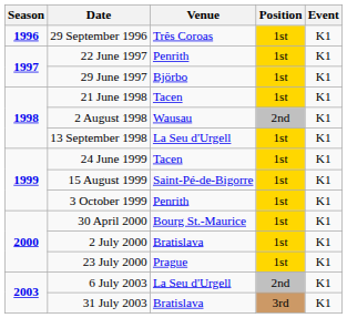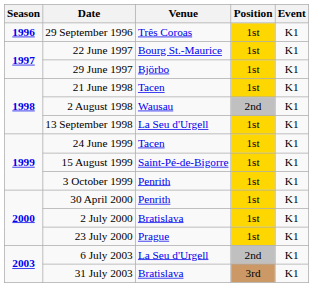 <table class="wikitable" style="text-align:center; font-size:95%;">
 <tr>
 <th>Season</th>
 <th>Date</th>
 <th>Venue</th>
 <th>Position</th>
 <th>Event</th>
 </tr>
 <tr>
 <td><strong><a href='#'>1996</a></strong></td>
 <td align=right>29 September 1996</td>
 <td align=left><a href='#'>Três Coroas</a></td>
 <td bgcolor=gold>1st</td>
 <td>K1</td>
 </tr>
 <tr>
 <td rowspan=2><strong><a href='#'>1997</a></strong></td>
 <td align=right>22 June 1997</td>
-<td align=left><a href='#'>Penrith</a></td>
+<td align=left><a href='#'>Bourg St.-Maurice</a></td>
 <td bgcolor=gold>1st</td>
 <td>K1</td>
 </tr>
 <tr>
 <td align=right>29 June 1997</td>
 <td align=left><a href='#'>Björbo</a></td>
 <td bgcolor=gold>1st</td>
 <td>K1</td>
 </tr>
 <tr>
 <td rowspan=3><strong><a href='#'>1998</a></strong></td>
 <td align=right>21 June 1998</td>
 <td align=left><a href='#'>Tacen</a></td>
 <td bgcolor=gold>1st</td>
 <td>K1</td>
 </tr>
 <tr>
 <td align=right>2 August 1998</td>
 <td align=left><a href='#'>Wausau</a></td>
 <td bgcolor=silver>2nd</td>
 <td>K1</td>
 </tr>
 <tr>
 <td align=right>13 September 1998</td>
 <td align=left><a href='#'>La Seu d'Urgell</a></td>
 <td bgcolor=gold>1st</td>
 <td>K1</td>
 </tr>
 <tr>
 <td rowspan=3><strong><a href='#'>1999</a></strong></td>
 <td align=right>24 June 1999</td>
 <td align=left><a href='#'>Tacen</a></td>
 <td bgcolor=gold>1st</td>
 <td>K1</td>
 </tr>
 <tr>
 <td align=right>15 August 1999</td>
 <td align=left><a href='#'>Saint-Pé-de-Bigorre</a></td>
 <td bgcolor=gold>1st</td>
 <td>K1</td>
 </tr>
 <tr>
 <td align=right>3 October 1999</td>
 <td align=left><a href='#'>Penrith</a></td>
 <td bgcolor=gold>1st</td>
 <td>K1</td>
 </tr>
 <tr>
 <td rowspan=3><strong><a href='#'>2000</a></strong></td>
 <td align=right>30 April 2000</td>
-<td align=left><a href='#'>Bourg St.-Maurice</a></td>
+<td align=left><a href='#'>Penrith</a></td>
 <td bgcolor=gold>1st</td>
 <td>K1</td>
 </tr>
 <tr>
 <td align=right>2 July 2000</td>
 <td align=left><a href='#'>Bratislava</a></td>
 <td bgcolor=gold>1st</td>
 <td>K1</td>
 </tr>
 <tr>
 <td align=right>23 July 2000</td>
 <td align=left><a href='#'>Prague</a></td>
 <td bgcolor=gold>1st</td>
 <td>K1</td>
 </tr>
 <tr>
 <td rowspan=2><strong><a href='#'>2003</a></strong></td>
 <td align=right>6 July 2003</td>
 <td align=left><a href='#'>La Seu d'Urgell</a></td>
 <td bgcolor=silver>2nd</td>
 <td>K1</td>
 </tr>
 <tr>
 <td align=right>31 July 2003</td>
 <td align=left><a href='#'>Bratislava</a></td>
 <td bgcolor=cc9966>3rd</td>
 <td>K1</td>
 </tr>
 </table>
